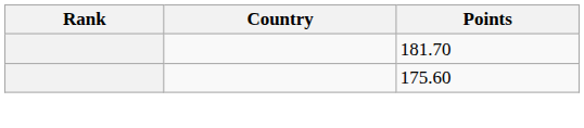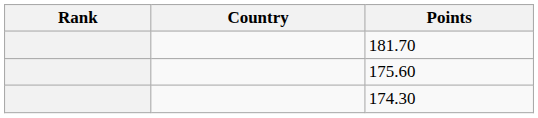 <table class="wikitable" width=500>
 <tr bgcolor="#efefef">
 <th>Rank</th>
 <th>Country</th>
 <th>Points</th>
 </tr>
 <tr>
 <th></th>
 <td></td>
 <td>181.70</td>
 </tr>
 <tr>
 <th></th>
 <td></td>
 <td>175.60</td>
 </tr>
+<tr>
+<th></th>
+<td></td>
+<td>174.30</td>
+</tr>
 </table>
